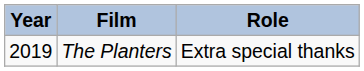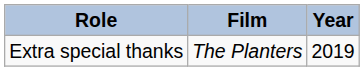 <table class="wikitable" style="font-size:95%;">
 <tr>
+<th style="background:#B0C4DE;">Role</th>
+<th style="background:#B0C4DE;">Film</th>
 <th style="background:#B0C4DE;">Year</th>
-<th style="background:#B0C4DE;">Film</th>
-<th style="background:#B0C4DE;">Role</th>
 </tr>
 <tr>
+<td>Extra special thanks</td>
+<td><em>The Planters</em></td>
 <td>2019</td>
-<td><em>The Planters</em></td>
-<td>Extra special thanks</td>
 </tr>
 </table>
